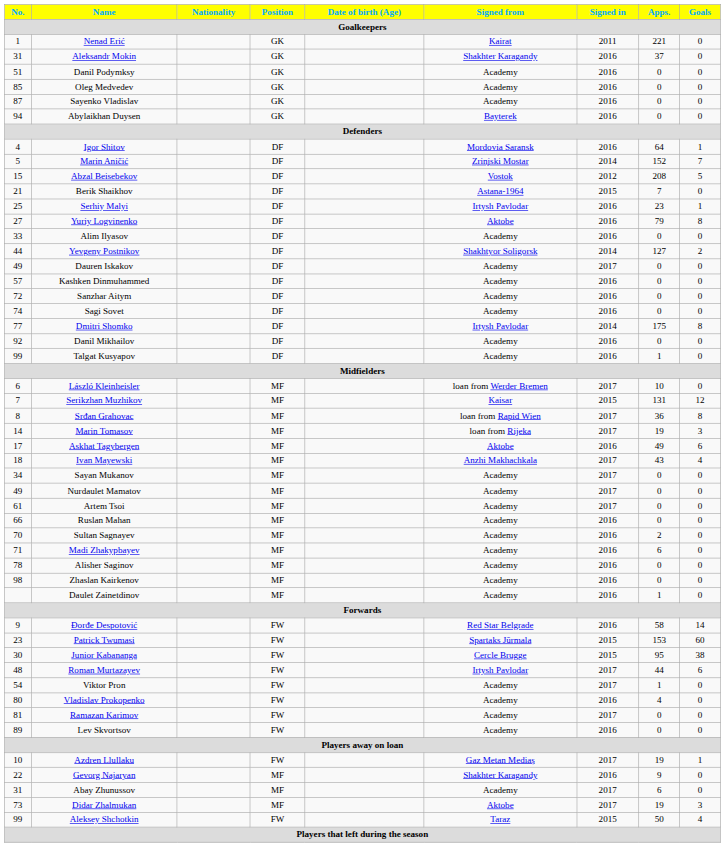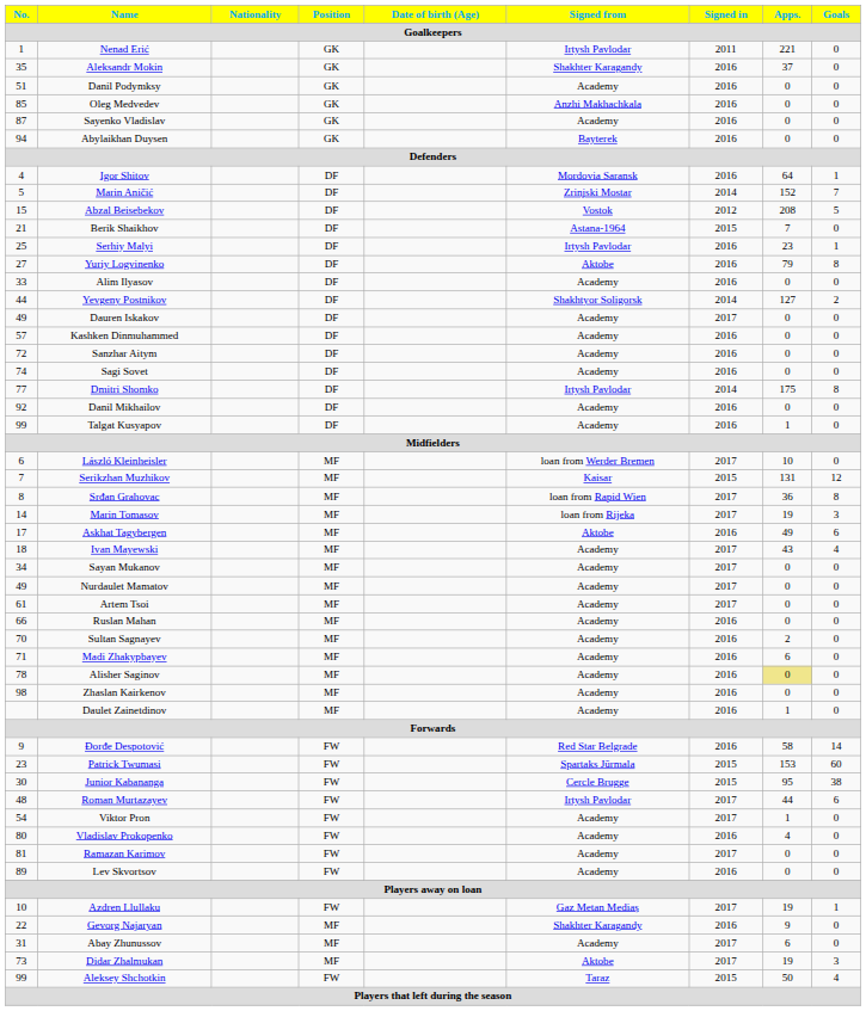 <table class="wikitable"  style="text-align:center; font-size:90%; width:90%;">
 <tr>
 <th style="background:#ffff00; color:#00AAFF; text-align:center;">No.</th>
 <th style="background:#ffff00; color:#00AAFF; text-align:center;">Name</th>
 <th style="background:#ffff00; color:#00AAFF; text-align:center;">Nationality</th>
 <th style="background:#ffff00; color:#00AAFF; text-align:center;">Position</th>
 <th style="background:#ffff00; color:#00AAFF; text-align:center;">Date of birth (Age)</th>
 <th style="background:#ffff00; color:#00AAFF; text-align:center;">Signed from</th>
 <th style="background:#ffff00; color:#00AAFF; text-align:center;">Signed in</th>
 <th style="background:#ffff00; color:#00AAFF; text-align:center;">Apps.</th>
 <th style="background:#ffff00; color:#00AAFF; text-align:center;">Goals</th>
 </tr>
 <tr>
 <th colspan="11"  style="background:#dcdcdc; text-align:center;">Goalkeepers</th>
 </tr>
 <tr>
 <td>1</td>
 <td><a href='#'>Nenad Erić</a></td>
 <td></td>
 <td>GK</td>
 <td></td>
-<td><a href='#'>Kairat</a></td>
+<td><a href='#'>Irtysh Pavlodar</a></td>
 <td>2011</td>
 <td>221</td>
 <td>0</td>
 </tr>
 <tr>
-<td>31</td>
+<td>35</td>
 <td><a href='#'>Aleksandr Mokin</a></td>
 <td></td>
 <td>GK</td>
 <td></td>
 <td><a href='#'>Shakhter Karagandy</a></td>
 <td>2016</td>
 <td>37</td>
 <td>0</td>
 </tr>
 <tr>
 <td>51</td>
 <td>Danil Podymksy</td>
 <td></td>
 <td>GK</td>
 <td></td>
 <td>Academy</td>
 <td>2016</td>
 <td>0</td>
 <td>0</td>
 </tr>
 <tr>
 <td>85</td>
 <td>Oleg Medvedev</td>
 <td></td>
 <td>GK</td>
 <td></td>
-<td>Academy</td>
+<td><a href='#'>Anzhi Makhachkala</a></td>
 <td>2016</td>
 <td>0</td>
 <td>0</td>
 </tr>
 <tr>
 <td>87</td>
 <td>Sayenko Vladislav</td>
 <td></td>
 <td>GK</td>
 <td></td>
 <td>Academy</td>
 <td>2016</td>
 <td>0</td>
 <td>0</td>
 </tr>
 <tr>
 <td>94</td>
 <td>Abylaikhan Duysen</td>
 <td></td>
 <td>GK</td>
 <td></td>
 <td><a href='#'>Bayterek</a></td>
 <td>2016</td>
 <td>0</td>
 <td>0</td>
 </tr>
 <tr>
 <th colspan="11"  style="background:#dcdcdc; text-align:center;">Defenders</th>
 </tr>
 <tr>
 <td>4</td>
 <td><a href='#'>Igor Shitov</a></td>
 <td></td>
 <td>DF</td>
 <td></td>
 <td><a href='#'>Mordovia Saransk</a></td>
 <td>2016</td>
 <td>64</td>
 <td>1</td>
 </tr>
 <tr>
 <td>5</td>
 <td><a href='#'>Marin Aničić</a></td>
 <td></td>
 <td>DF</td>
 <td></td>
 <td><a href='#'>Zrinjski Mostar</a></td>
 <td>2014</td>
 <td>152</td>
 <td>7</td>
 </tr>
 <tr>
 <td>15</td>
 <td><a href='#'>Abzal Beisebekov</a></td>
 <td></td>
 <td>DF</td>
 <td></td>
 <td><a href='#'>Vostok</a></td>
 <td>2012</td>
 <td>208</td>
 <td>5</td>
 </tr>
 <tr>
 <td>21</td>
 <td>Berik Shaikhov</td>
 <td></td>
 <td>DF</td>
 <td></td>
 <td><a href='#'>Astana-1964</a></td>
 <td>2015</td>
 <td>7</td>
 <td>0</td>
 </tr>
 <tr>
 <td>25</td>
 <td><a href='#'>Serhiy Malyi</a></td>
 <td></td>
 <td>DF</td>
 <td></td>
 <td><a href='#'>Irtysh Pavlodar</a></td>
 <td>2016</td>
 <td>23</td>
 <td>1</td>
 </tr>
 <tr>
 <td>27</td>
 <td><a href='#'>Yuriy Logvinenko</a></td>
 <td></td>
 <td>DF</td>
 <td></td>
 <td><a href='#'>Aktobe</a></td>
 <td>2016</td>
 <td>79</td>
 <td>8</td>
 </tr>
 <tr>
 <td>33</td>
 <td>Alim Ilyasov</td>
 <td></td>
 <td>DF</td>
 <td></td>
 <td>Academy</td>
 <td>2016</td>
 <td>0</td>
 <td>0</td>
 </tr>
 <tr>
 <td>44</td>
 <td><a href='#'>Yevgeny Postnikov</a></td>
 <td></td>
 <td>DF</td>
 <td></td>
 <td><a href='#'>Shakhtyor Soligorsk</a></td>
 <td>2014</td>
 <td>127</td>
 <td>2</td>
 </tr>
 <tr>
 <td>49</td>
 <td>Dauren Iskakov</td>
 <td></td>
 <td>DF</td>
 <td></td>
 <td>Academy</td>
 <td>2017</td>
 <td>0</td>
 <td>0</td>
 </tr>
 <tr>
 <td>57</td>
 <td>Kashken Dinmuhammed</td>
 <td></td>
 <td>DF</td>
 <td></td>
 <td>Academy</td>
 <td>2016</td>
 <td>0</td>
 <td>0</td>
 </tr>
 <tr>
 <td>72</td>
 <td>Sanzhar Aitym</td>
 <td></td>
 <td>DF</td>
 <td></td>
 <td>Academy</td>
 <td>2016</td>
 <td>0</td>
 <td>0</td>
 </tr>
 <tr>
 <td>74</td>
 <td>Sagi Sovet</td>
 <td></td>
 <td>DF</td>
 <td></td>
 <td>Academy</td>
 <td>2016</td>
 <td>0</td>
 <td>0</td>
 </tr>
 <tr>
 <td>77</td>
 <td><a href='#'>Dmitri Shomko</a></td>
 <td></td>
 <td>DF</td>
 <td></td>
 <td><a href='#'>Irtysh Pavlodar</a></td>
 <td>2014</td>
 <td>175</td>
 <td>8</td>
 </tr>
 <tr>
 <td>92</td>
 <td>Danil Mikhailov</td>
 <td></td>
 <td>DF</td>
 <td></td>
 <td>Academy</td>
 <td>2016</td>
 <td>0</td>
 <td>0</td>
 </tr>
 <tr>
 <td>99</td>
 <td>Talgat Kusyapov</td>
 <td></td>
 <td>DF</td>
 <td></td>
 <td>Academy</td>
 <td>2016</td>
 <td>1</td>
 <td>0</td>
 </tr>
 <tr>
 <th colspan="11"  style="background:#dcdcdc; text-align:center;">Midfielders</th>
 </tr>
 <tr>
 <td>6</td>
 <td><a href='#'>László Kleinheisler</a></td>
 <td></td>
 <td>MF</td>
 <td></td>
 <td>loan from <a href='#'>Werder Bremen</a></td>
 <td>2017</td>
 <td>10</td>
 <td>0</td>
 </tr>
 <tr>
 <td>7</td>
 <td><a href='#'>Serikzhan Muzhikov</a></td>
 <td></td>
 <td>MF</td>
 <td></td>
 <td><a href='#'>Kaisar</a></td>
 <td>2015</td>
 <td>131</td>
 <td>12</td>
 </tr>
 <tr>
 <td>8</td>
 <td><a href='#'>Srđan Grahovac</a></td>
 <td></td>
 <td>MF</td>
 <td></td>
 <td>loan from <a href='#'>Rapid Wien</a></td>
 <td>2017</td>
 <td>36</td>
 <td>8</td>
 </tr>
 <tr>
 <td>14</td>
 <td><a href='#'>Marin Tomasov</a></td>
 <td></td>
 <td>MF</td>
 <td></td>
 <td>loan from <a href='#'>Rijeka</a></td>
 <td>2017</td>
 <td>19</td>
 <td>3</td>
 </tr>
 <tr>
 <td>17</td>
 <td><a href='#'>Askhat Tagybergen</a></td>
 <td></td>
 <td>MF</td>
 <td></td>
 <td><a href='#'>Aktobe</a></td>
 <td>2016</td>
 <td>49</td>
 <td>6</td>
 </tr>
 <tr>
 <td>18</td>
 <td><a href='#'>Ivan Mayewski</a></td>
 <td></td>
 <td>MF</td>
 <td></td>
-<td><a href='#'>Anzhi Makhachkala</a></td>
+<td>Academy</td>
 <td>2017</td>
 <td>43</td>
 <td>4</td>
 </tr>
 <tr>
 <td>34</td>
 <td>Sayan Mukanov</td>
 <td></td>
 <td>MF</td>
 <td></td>
 <td>Academy</td>
 <td>2017</td>
 <td>0</td>
 <td>0</td>
 </tr>
 <tr>
 <td>49</td>
 <td>Nurdaulet Mamatov</td>
 <td></td>
 <td>MF</td>
 <td></td>
 <td>Academy</td>
 <td>2017</td>
 <td>0</td>
 <td>0</td>
 </tr>
 <tr>
 <td>61</td>
 <td>Artem Tsoi</td>
 <td></td>
 <td>MF</td>
 <td></td>
 <td>Academy</td>
 <td>2017</td>
 <td>0</td>
 <td>0</td>
 </tr>
 <tr>
 <td>66</td>
 <td>Ruslan Mahan</td>
 <td></td>
 <td>MF</td>
 <td></td>
 <td>Academy</td>
 <td>2016</td>
 <td>0</td>
 <td>0</td>
 </tr>
 <tr>
 <td>70</td>
 <td>Sultan Sagnayev</td>
 <td></td>
 <td>MF</td>
 <td></td>
 <td>Academy</td>
 <td>2016</td>
 <td>2</td>
 <td>0</td>
 </tr>
 <tr>
 <td>71</td>
 <td><a href='#'>Madi Zhakypbayev</a></td>
 <td></td>
 <td>MF</td>
 <td></td>
 <td>Academy</td>
 <td>2016</td>
 <td>6</td>
 <td>0</td>
 </tr>
 <tr>
 <td>78</td>
 <td>Alisher Saginov</td>
 <td></td>
 <td>MF</td>
 <td></td>
 <td>Academy</td>
 <td>2016</td>
-<td>0</td>
+<td style="background: khaki;">0</td>
 <td>0</td>
 </tr>
 <tr>
 <td>98</td>
 <td>Zhaslan Kairkenov</td>
 <td></td>
 <td>MF</td>
 <td></td>
 <td>Academy</td>
 <td>2016</td>
 <td>0</td>
 <td>0</td>
 </tr>
 <tr>
 <td></td>
 <td>Daulet Zainetdinov</td>
 <td></td>
 <td>MF</td>
 <td></td>
 <td>Academy</td>
 <td>2016</td>
 <td>1</td>
 <td>0</td>
 </tr>
 <tr>
 <th colspan="11"  style="background:#dcdcdc; text-align:center;">Forwards</th>
 </tr>
 <tr>
 <td>9</td>
 <td><a href='#'>Đorđe Despotović</a></td>
 <td></td>
 <td>FW</td>
 <td></td>
 <td><a href='#'>Red Star Belgrade</a></td>
 <td>2016</td>
 <td>58</td>
 <td>14</td>
 </tr>
 <tr>
 <td>23</td>
 <td><a href='#'>Patrick Twumasi</a></td>
 <td></td>
 <td>FW</td>
 <td></td>
 <td><a href='#'>Spartaks Jūrmala</a></td>
 <td>2015</td>
 <td>153</td>
 <td>60</td>
 </tr>
 <tr>
 <td>30</td>
 <td><a href='#'>Junior Kabananga</a></td>
 <td></td>
 <td>FW</td>
 <td></td>
 <td><a href='#'>Cercle Brugge</a></td>
 <td>2015</td>
 <td>95</td>
 <td>38</td>
 </tr>
 <tr>
 <td>48</td>
 <td><a href='#'>Roman Murtazayev</a></td>
 <td></td>
 <td>FW</td>
 <td></td>
 <td><a href='#'>Irtysh Pavlodar</a></td>
 <td>2017</td>
 <td>44</td>
 <td>6</td>
 </tr>
 <tr>
 <td>54</td>
 <td>Viktor Pron</td>
 <td></td>
 <td>FW</td>
 <td></td>
 <td>Academy</td>
 <td>2017</td>
 <td>1</td>
 <td>0</td>
 </tr>
 <tr>
 <td>80</td>
 <td><a href='#'>Vladislav Prokopenko</a></td>
 <td></td>
 <td>FW</td>
 <td></td>
 <td>Academy</td>
 <td>2016</td>
 <td>4</td>
 <td>0</td>
 </tr>
 <tr>
 <td>81</td>
 <td><a href='#'>Ramazan Karimov</a></td>
 <td></td>
 <td>FW</td>
 <td></td>
 <td>Academy</td>
 <td>2017</td>
 <td>0</td>
 <td>0</td>
 </tr>
 <tr>
 <td>89</td>
 <td>Lev Skvortsov</td>
 <td></td>
 <td>FW</td>
 <td></td>
 <td>Academy</td>
 <td>2016</td>
 <td>0</td>
 <td>0</td>
 </tr>
 <tr>
 <th colspan="11"  style="background:#dcdcdc; text-align:center;">Players away on loan</th>
 </tr>
 <tr>
 <td>10</td>
 <td><a href='#'>Azdren Llullaku</a></td>
 <td></td>
 <td>FW</td>
 <td></td>
 <td><a href='#'>Gaz Metan Mediaș</a></td>
 <td>2017</td>
 <td>19</td>
 <td>1</td>
 </tr>
 <tr>
 <td>22</td>
 <td><a href='#'>Gevorg Najaryan</a></td>
 <td></td>
 <td>MF</td>
 <td></td>
 <td><a href='#'>Shakhter Karagandy</a></td>
 <td>2016</td>
 <td>9</td>
 <td>0</td>
 </tr>
 <tr>
 <td>31</td>
 <td>Abay Zhunussov</td>
 <td></td>
 <td>MF</td>
 <td></td>
 <td>Academy</td>
 <td>2017</td>
 <td>6</td>
 <td>0</td>
 </tr>
 <tr>
 <td>73</td>
 <td><a href='#'>Didar Zhalmukan</a></td>
 <td></td>
 <td>MF</td>
 <td></td>
 <td><a href='#'>Aktobe</a></td>
 <td>2017</td>
 <td>19</td>
 <td>3</td>
 </tr>
 <tr>
 <td>99</td>
 <td><a href='#'>Aleksey Shchotkin</a></td>
 <td></td>
 <td>FW</td>
 <td></td>
 <td><a href='#'>Taraz</a></td>
 <td>2015</td>
 <td>50</td>
 <td>4</td>
 </tr>
 <tr>
 <th colspan="11"  style="background:#dcdcdc; text-align:center;">Players that left during the season</th>
 </tr>
 </table>
